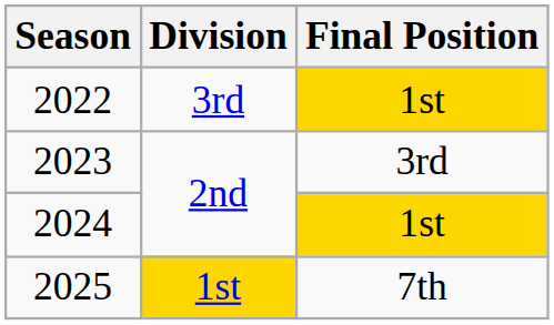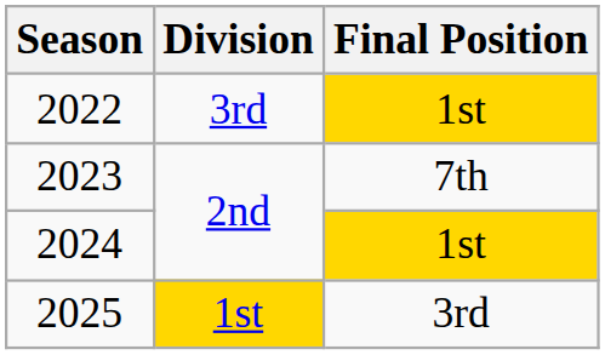 <table class="wikitable sortable">
 <tr>
 <th>Season</th>
 <th>Division</th>
 <th>Final Position</th>
 </tr>
 <tr>
 <td align=center>2022</td>
 <td align=center><a href='#'>3rd</a></td>
 <td align=center style="background:gold;">1st</td>
 </tr>
 <tr>
 <td align=center>2023</td>
 <td rowspan=2 align=center><a href='#'>2nd</a></td>
-<td align=center>3rd</td>
+<td align=center>7th</td>
 </tr>
 <tr>
 <td align=center>2024</td>
 <td align=center style="background:gold;">1st</td>
 </tr>
 <tr>
 <td align=center>2025</td>
 <td align=center style="background: gold;"><a href='#'>1st</a></td>
-<td align=center>7th</td>
+<td align=center>3rd</td>
 </tr>
 </table>
